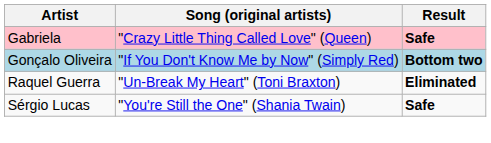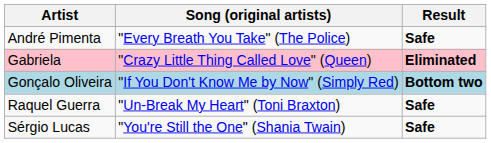 <table class=wikitable>
 <tr>
 <th>Artist</th>
 <th>Song (original artists)</th>
 <th>Result</th>
 </tr>
+<tr>
+<td>André Pimenta</td>
+<td>"<a href='#'>Every Breath You Take</a>" (<a href='#'>The Police</a>)</td>
+<td><strong>Safe</strong></td>
+</tr>
 <tr style="background:pink;">
 <td>Gabriela</td>
 <td>"<a href='#'>Crazy Little Thing Called Love</a>" (<a href='#'>Queen</a>)</td>
-<td><strong>Safe</strong></td>
+<td><strong>Eliminated</strong></td>
 </tr>
 <tr style="background:lightblue;">
 <td>Gonçalo Oliveira</td>
 <td>"<a href='#'>If You Don't Know Me by Now</a>" (<a href='#'>Simply Red</a>)</td>
 <td><strong>Bottom two</strong></td>
 </tr>
 <tr>
 <td>Raquel Guerra</td>
 <td>"<a href='#'>Un-Break My Heart</a>" (<a href='#'>Toni Braxton</a>)</td>
-<td><strong>Eliminated</strong></td>
+<td><strong>Safe</strong></td>
 </tr>
 <tr>
 <td>Sérgio Lucas</td>
 <td>"<a href='#'>You're Still the One</a>" (<a href='#'>Shania Twain</a>)</td>
 <td><strong>Safe</strong></td>
 </tr>
 </table>
